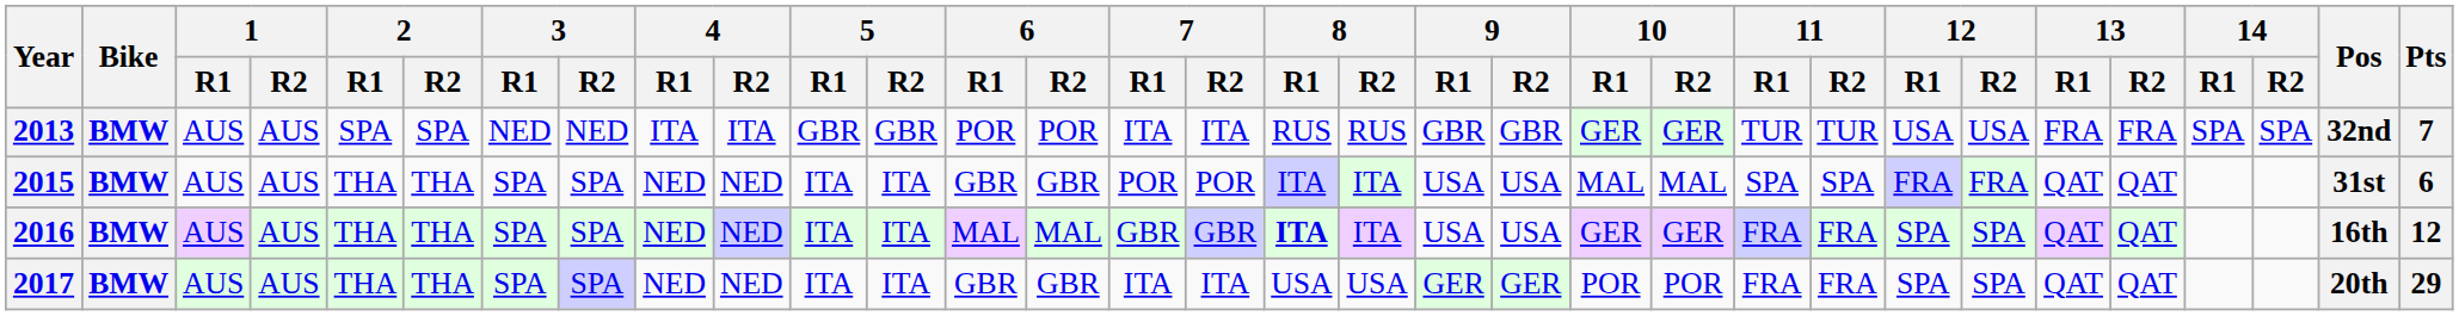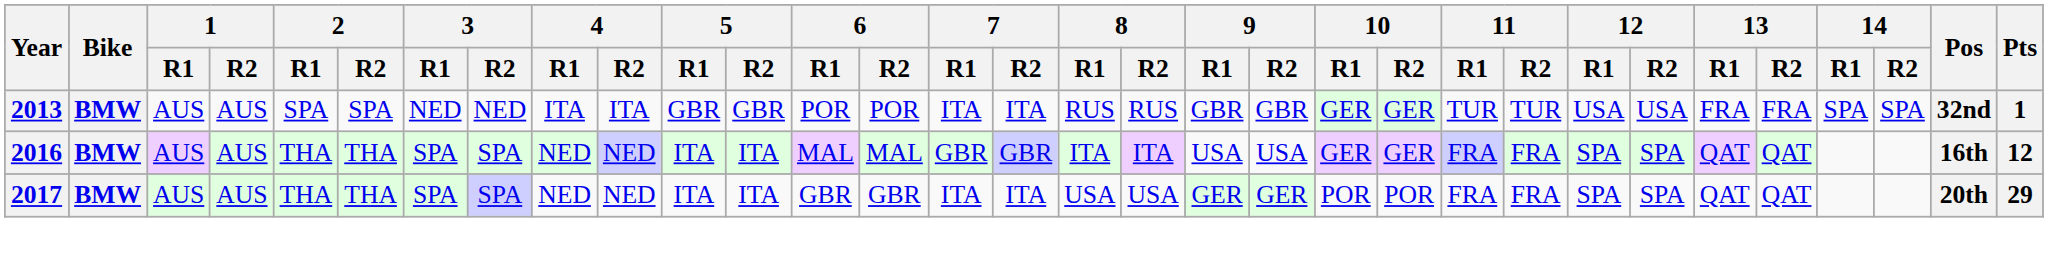 <table class="wikitable" style="text-align:center; font-size:90%">
 <tr>
 <th valign="middle" rowspan=2>Year</th>
 <th valign="middle" rowspan=2>Bike</th>
 <th colspan=2>1</th>
 <th colspan=2>2</th>
 <th colspan=2>3</th>
 <th colspan=2>4</th>
 <th colspan=2>5</th>
 <th colspan=2>6</th>
 <th colspan=2>7</th>
 <th colspan=2>8</th>
 <th colspan=2>9</th>
 <th colspan=2>10</th>
 <th colspan=2>11</th>
 <th colspan=2>12</th>
 <th colspan=2>13</th>
 <th colspan=2>14</th>
 <th rowspan=2>Pos</th>
 <th rowspan=2>Pts</th>
 </tr>
 <tr>
 <th>R1</th>
 <th>R2</th>
 <th>R1</th>
 <th>R2</th>
 <th>R1</th>
 <th>R2</th>
 <th>R1</th>
 <th>R2</th>
 <th>R1</th>
 <th>R2</th>
 <th>R1</th>
 <th>R2</th>
 <th>R1</th>
 <th>R2</th>
 <th>R1</th>
 <th>R2</th>
 <th>R1</th>
 <th>R2</th>
 <th>R1</th>
 <th>R2</th>
 <th>R1</th>
 <th>R2</th>
 <th>R1</th>
 <th>R2</th>
 <th>R1</th>
 <th>R2</th>
 <th>R1</th>
 <th>R2</th>
 </tr>
 <tr>
 <th><a href='#'>2013</a></th>
 <th><a href='#'>BMW</a></th>
 <td><a href='#'>AUS</a></td>
 <td><a href='#'>AUS</a></td>
 <td><a href='#'>SPA</a></td>
 <td><a href='#'>SPA</a></td>
 <td><a href='#'>NED</a></td>
 <td><a href='#'>NED</a></td>
 <td><a href='#'>ITA</a></td>
 <td><a href='#'>ITA</a></td>
 <td><a href='#'>GBR</a></td>
 <td><a href='#'>GBR</a></td>
 <td><a href='#'>POR</a></td>
 <td><a href='#'>POR</a></td>
 <td><a href='#'>ITA</a></td>
 <td><a href='#'>ITA</a></td>
 <td><a href='#'>RUS</a></td>
 <td><a href='#'>RUS</a></td>
 <td><a href='#'>GBR</a></td>
 <td><a href='#'>GBR</a></td>
 <td style="background:#DFFFDF;"><a href='#'>GER</a><br></td>
 <td style="background:#DFFFDF;"><a href='#'>GER</a><br></td>
 <td><a href='#'>TUR</a></td>
 <td><a href='#'>TUR</a></td>
 <td><a href='#'>USA</a></td>
 <td><a href='#'>USA</a></td>
 <td><a href='#'>FRA</a></td>
 <td><a href='#'>FRA</a></td>
 <td><a href='#'>SPA</a></td>
 <td><a href='#'>SPA</a></td>
 <th>32nd</th>
-<th>7</th>
-</tr>
-<tr>
-<th><a href='#'>2015</a></th>
-<th><a href='#'>BMW</a></th>
-<td><a href='#'>AUS</a></td>
-<td><a href='#'>AUS</a></td>
-<td><a href='#'>THA</a></td>
-<td><a href='#'>THA</a></td>
-<td><a href='#'>SPA</a></td>
-<td><a href='#'>SPA</a></td>
-<td><a href='#'>NED</a></td>
-<td><a href='#'>NED</a></td>
-<td><a href='#'>ITA</a></td>
-<td><a href='#'>ITA</a></td>
-<td><a href='#'>GBR</a></td>
-<td><a href='#'>GBR</a></td>
-<td><a href='#'>POR</a></td>
-<td><a href='#'>POR</a></td>
-<td style="background:#CFCFFF;"><a href='#'>ITA</a><br></td>
-<td style="background:#DFFFDF;"><a href='#'>ITA</a><br></td>
-<td><a href='#'>USA</a></td>
-<td><a href='#'>USA</a></td>
-<td><a href='#'>MAL</a></td>
-<td><a href='#'>MAL</a></td>
-<td><a href='#'>SPA</a></td>
-<td><a href='#'>SPA</a></td>
-<td style="background:#CFCFFF;"><a href='#'>FRA</a><br></td>
-<td style="background:#DFFFDF;"><a href='#'>FRA</a><br></td>
-<td><a href='#'>QAT</a></td>
-<td><a href='#'>QAT</a></td>
-<td></td>
-<td></td>
-<th>31st</th>
-<th>6</th>
+<th>1</th>
 </tr>
 <tr>
 <th><a href='#'>2016</a></th>
 <th><a href='#'>BMW</a></th>
 <td style="background:#efcfff;"><a href='#'>AUS</a><br></td>
 <td style="background:#DFFFDF;"><a href='#'>AUS</a><br></td>
 <td style="background:#DFFFDF;"><a href='#'>THA</a><br></td>
 <td style="background:#DFFFDF;"><a href='#'>THA</a><br></td>
 <td style="background:#DFFFDF;"><a href='#'>SPA</a><br></td>
 <td style="background:#DFFFDF;"><a href='#'>SPA</a><br></td>
 <td style="background:#DFFFDF;"><a href='#'>NED</a><br></td>
 <td style="background:#CFCFFF;"><a href='#'>NED</a><br></td>
 <td style="background:#DFFFDF;"><a href='#'>ITA</a><br></td>
 <td style="background:#DFFFDF;"><a href='#'>ITA</a><br></td>
 <td style="background:#efcfff;"><a href='#'>MAL</a><br></td>
 <td style="background:#DFFFDF;"><a href='#'>MAL</a><br></td>
 <td style="background:#DFFFDF;"><a href='#'>GBR</a><br></td>
 <td style="background:#CFCFFF;"><a href='#'>GBR</a><br></td>
-<td style="background:#DFFFDF;"><strong><a href='#'>ITA</a><br></strong></td>
+<td style="background:#DFFFDF;"><a href='#'>ITA</a><br></td>
 <td style="background:#efcfff;"><a href='#'>ITA</a><br></td>
 <td><a href='#'>USA</a></td>
 <td><a href='#'>USA</a></td>
 <td style="background:#efcfff;"><a href='#'>GER</a><br></td>
 <td style="background:#efcfff;"><a href='#'>GER</a><br></td>
 <td style="background:#cfcfff;"><a href='#'>FRA</a><br></td>
 <td style="background:#dfffdf;"><a href='#'>FRA</a><br></td>
 <td style="background:#dfffdf;"><a href='#'>SPA</a><br></td>
 <td style="background:#dfffdf;"><a href='#'>SPA</a><br></td>
 <td style="background:#efcfff;"><a href='#'>QAT</a><br></td>
 <td style="background:#dfffdf;"><a href='#'>QAT</a><br></td>
 <td></td>
 <td></td>
 <th>16th</th>
 <th>12</th>
 </tr>
 <tr>
 <th><a href='#'>2017</a></th>
 <th><a href='#'>BMW</a></th>
 <td style="background:#dfffdf;"><a href='#'>AUS</a><br></td>
 <td style="background:#dfffdf;"><a href='#'>AUS</a><br></td>
 <td style="background:#dfffdf;"><a href='#'>THA</a><br></td>
 <td style="background:#dfffdf;"><a href='#'>THA</a><br></td>
 <td style="background:#dfffdf;"><a href='#'>SPA</a><br></td>
 <td style="background:#CFCFFF;"><a href='#'>SPA</a><br></td>
 <td><a href='#'>NED</a></td>
 <td><a href='#'>NED</a></td>
 <td><a href='#'>ITA</a></td>
 <td><a href='#'>ITA</a></td>
 <td><a href='#'>GBR</a></td>
 <td><a href='#'>GBR</a></td>
 <td><a href='#'>ITA</a></td>
 <td><a href='#'>ITA</a></td>
 <td><a href='#'>USA</a></td>
 <td><a href='#'>USA</a></td>
 <td style="background:#dfffdf;"><a href='#'>GER</a><br></td>
 <td style="background:#dfffdf;"><a href='#'>GER</a><br></td>
 <td><a href='#'>POR</a></td>
 <td><a href='#'>POR</a></td>
 <td><a href='#'>FRA</a></td>
 <td><a href='#'>FRA</a></td>
 <td><a href='#'>SPA</a></td>
 <td><a href='#'>SPA</a></td>
 <td><a href='#'>QAT</a></td>
 <td><a href='#'>QAT</a></td>
 <td></td>
 <td></td>
 <th>20th</th>
 <th>29</th>
 </tr>
 </table>
